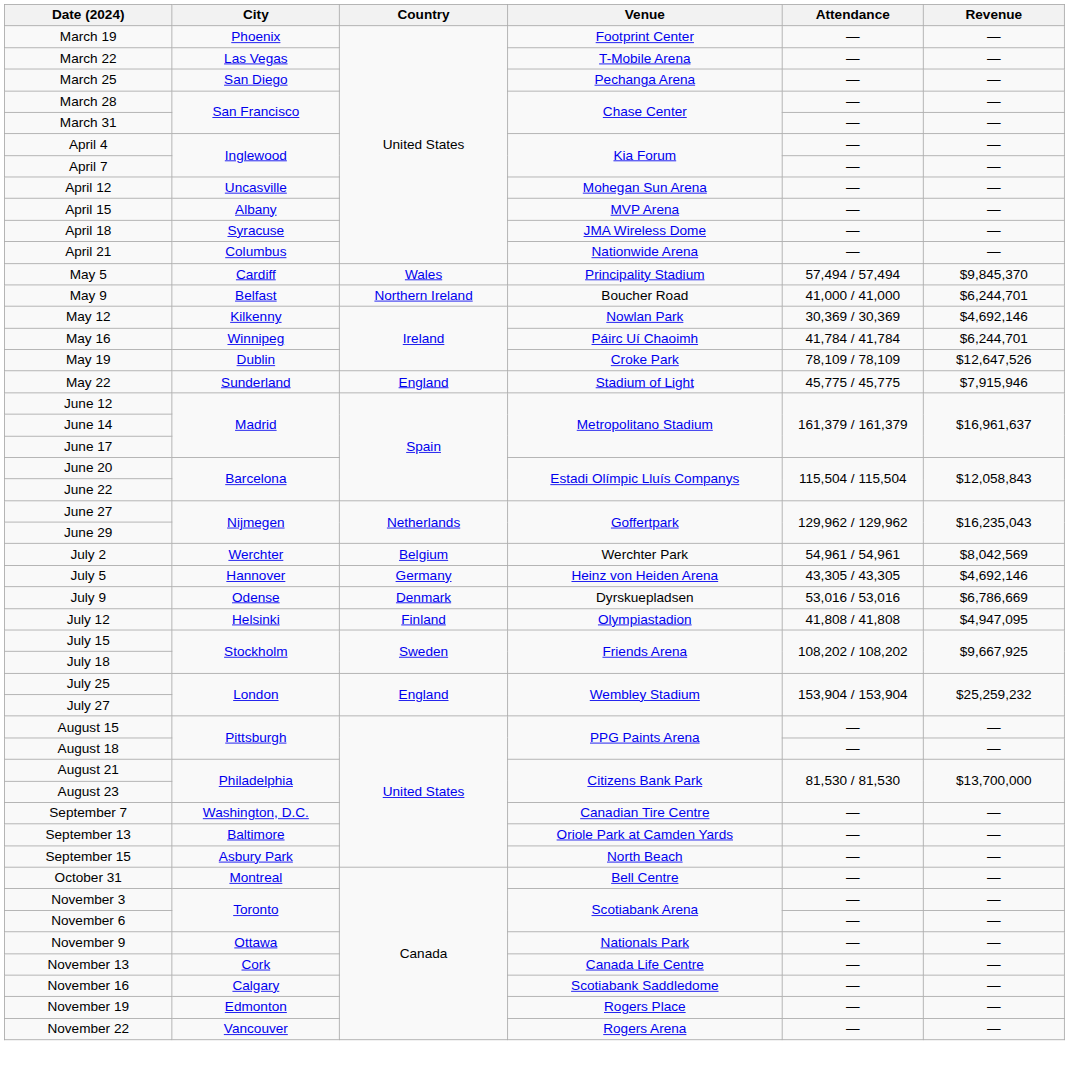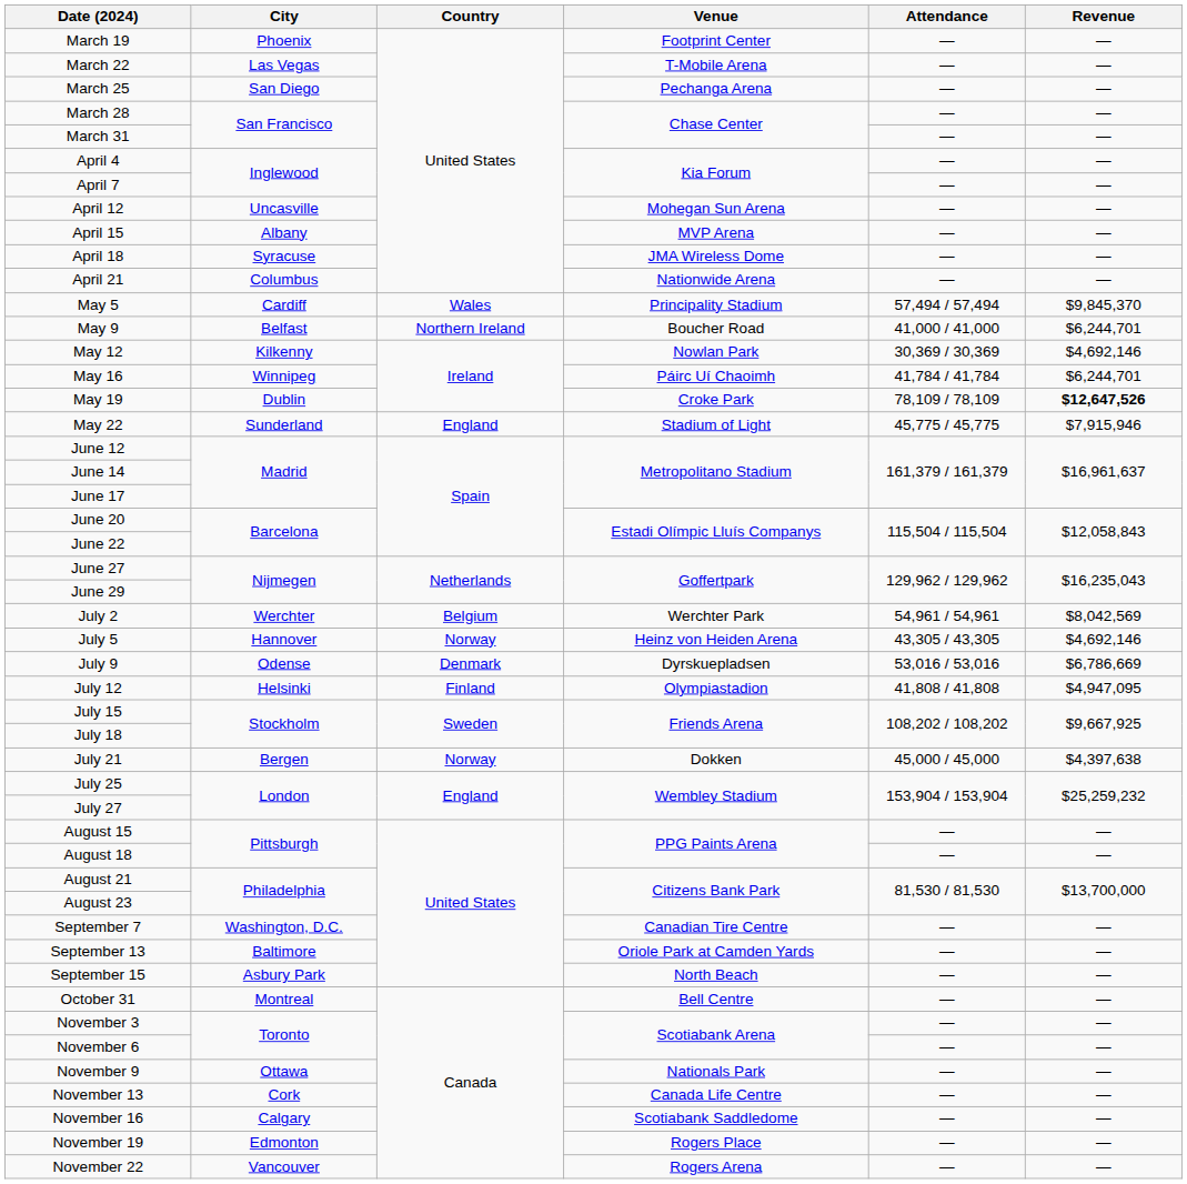 <table class="wikitable plainrowheaders" style="text-align:center;">
 <tr>
 <th scope="col" style="width:12em;">Date (2024)</th>
 <th scope="col" style="width:12em;">City</th>
 <th scope="col" style="width:12em;">Country</th>
 <th scope="col" style="width:20em;">Venue</th>
 <th scope="col" style="width:10em;">Attendance</th>
 <th scope="col" style="width:10em;">Revenue</th>
 </tr>
 <tr>
 <td>March 19</td>
 <td><a href='#'>Phoenix</a></td>
 <td rowspan="11">United States</td>
 <td><a href='#'>Footprint Center</a></td>
 <td>—</td>
 <td>—</td>
 </tr>
 <tr>
 <td>March 22</td>
 <td><a href='#'>Las Vegas</a></td>
 <td><a href='#'>T-Mobile Arena</a></td>
 <td>—</td>
 <td>—</td>
 </tr>
 <tr>
 <td>March 25</td>
 <td><a href='#'>San Diego</a></td>
 <td><a href='#'>Pechanga Arena</a></td>
 <td>—</td>
 <td>—</td>
 </tr>
 <tr>
 <td>March 28</td>
 <td rowspan="2"><a href='#'>San Francisco</a></td>
 <td rowspan="2"><a href='#'>Chase Center</a></td>
 <td>—</td>
 <td>—</td>
 </tr>
 <tr>
 <td>March 31</td>
 <td>—</td>
 <td>—</td>
 </tr>
 <tr>
 <td>April 4</td>
 <td rowspan="2"><a href='#'>Inglewood</a></td>
 <td rowspan="2"><a href='#'>Kia Forum</a></td>
 <td>—</td>
 <td>—</td>
 </tr>
 <tr>
 <td>April 7</td>
 <td>—</td>
 <td>—</td>
 </tr>
 <tr>
 <td>April 12</td>
 <td><a href='#'>Uncasville</a></td>
 <td><a href='#'>Mohegan Sun Arena</a></td>
 <td>—</td>
 <td>—</td>
 </tr>
 <tr>
 <td>April 15</td>
 <td><a href='#'>Albany</a></td>
 <td><a href='#'>MVP Arena</a></td>
 <td>—</td>
 <td>—</td>
 </tr>
 <tr>
 <td>April 18</td>
 <td><a href='#'>Syracuse</a></td>
 <td><a href='#'>JMA Wireless Dome</a></td>
 <td>—</td>
 <td>—</td>
 </tr>
 <tr>
 <td>April 21</td>
 <td><a href='#'>Columbus</a></td>
 <td><a href='#'>Nationwide Arena</a></td>
 <td>—</td>
 <td>—</td>
 </tr>
 <tr>
 <td>May 5</td>
 <td><a href='#'>Cardiff</a></td>
 <td><a href='#'>Wales</a></td>
 <td><a href='#'>Principality Stadium</a></td>
 <td>57,494 / 57,494</td>
 <td>$9,845,370</td>
 </tr>
 <tr>
 <td>May 9</td>
 <td><a href='#'>Belfast</a></td>
 <td><a href='#'>Northern Ireland</a></td>
 <td>Boucher Road</td>
 <td>41,000 / 41,000</td>
 <td>$6,244,701</td>
 </tr>
 <tr>
 <td>May 12</td>
 <td><a href='#'>Kilkenny</a></td>
 <td rowspan="3"><a href='#'>Ireland</a></td>
 <td><a href='#'>Nowlan Park</a></td>
 <td>30,369 / 30,369</td>
 <td>$4,692,146</td>
 </tr>
 <tr>
 <td>May 16</td>
 <td><a href='#'>Winnipeg</a></td>
 <td><a href='#'>Páirc Uí Chaoimh</a></td>
 <td>41,784 / 41,784</td>
 <td>$6,244,701</td>
 </tr>
 <tr>
 <td>May 19</td>
 <td><a href='#'>Dublin</a></td>
 <td><a href='#'>Croke Park</a></td>
 <td>78,109 / 78,109</td>
-<td>$12,647,526</td>
+<td><strong>$12,647,526</strong></td>
 </tr>
 <tr>
 <td>May 22</td>
 <td><a href='#'>Sunderland</a></td>
 <td><a href='#'>England</a></td>
 <td><a href='#'>Stadium of Light</a></td>
 <td>45,775 / 45,775</td>
 <td>$7,915,946</td>
 </tr>
 <tr>
 <td>June 12</td>
 <td rowspan="3"><a href='#'>Madrid</a></td>
 <td rowspan="5"><a href='#'>Spain</a></td>
 <td rowspan="3"><a href='#'>Metropolitano Stadium</a></td>
 <td rowspan="3">161,379 / 161,379</td>
 <td rowspan="3">$16,961,637</td>
 </tr>
 <tr>
 <td>June 14</td>
 </tr>
 <tr>
 <td>June 17</td>
 </tr>
 <tr>
 <td>June 20</td>
 <td rowspan="2"><a href='#'>Barcelona</a></td>
 <td rowspan="2"><a href='#'>Estadi Olímpic Lluís Companys</a></td>
 <td rowspan="2">115,504 /  115,504</td>
 <td rowspan="2">$12,058,843</td>
 </tr>
 <tr>
 <td>June 22</td>
 </tr>
 <tr>
 <td>June 27</td>
 <td rowspan="2"><a href='#'>Nijmegen</a></td>
 <td rowspan="2"><a href='#'>Netherlands</a></td>
 <td rowspan="2"><a href='#'>Goffertpark</a></td>
 <td rowspan="2">129,962 / 129,962</td>
 <td rowspan="2">$16,235,043</td>
 </tr>
 <tr>
 <td>June 29</td>
 </tr>
 <tr>
 <td>July 2</td>
 <td><a href='#'>Werchter</a></td>
 <td><a href='#'>Belgium</a></td>
 <td>Werchter Park</td>
 <td>54,961 / 54,961</td>
 <td>$8,042,569</td>
 </tr>
 <tr>
 <td>July 5</td>
 <td><a href='#'>Hannover</a></td>
-<td><a href='#'>Germany</a></td>
+<td><a href='#'>Norway</a></td>
 <td><a href='#'>Heinz von Heiden Arena</a></td>
 <td>43,305 / 43,305</td>
 <td>$4,692,146</td>
 </tr>
 <tr>
 <td>July 9</td>
 <td><a href='#'>Odense</a></td>
 <td><a href='#'>Denmark</a></td>
 <td>Dyrskuepladsen</td>
 <td>53,016 / 53,016</td>
 <td>$6,786,669</td>
 </tr>
 <tr>
 <td>July 12</td>
 <td><a href='#'>Helsinki</a></td>
 <td><a href='#'>Finland</a></td>
 <td><a href='#'>Olympiastadion</a></td>
 <td>41,808 / 41,808</td>
 <td>$4,947,095</td>
 </tr>
 <tr>
 <td>July 15</td>
 <td rowspan="2"><a href='#'>Stockholm</a></td>
 <td rowspan="2"><a href='#'>Sweden</a></td>
 <td rowspan="2"><a href='#'>Friends Arena</a></td>
 <td rowspan="2">108,202 /  108,202</td>
 <td rowspan="2">$9,667,925</td>
 </tr>
 <tr>
 <td>July 18</td>
+</tr>
+<tr>
+<td>July 21</td>
+<td><a href='#'>Bergen</a></td>
+<td><a href='#'>Norway</a></td>
+<td>Dokken</td>
+<td>45,000 / 45,000</td>
+<td>$4,397,638</td>
 </tr>
 <tr>
 <td>July 25</td>
 <td rowspan="2"><a href='#'>London</a></td>
 <td rowspan="2"><a href='#'>England</a></td>
 <td rowspan="2"><a href='#'>Wembley Stadium</a></td>
 <td rowspan="2">153,904 / 153,904</td>
 <td rowspan="2">$25,259,232</td>
 </tr>
 <tr>
 <td>July 27</td>
 </tr>
 <tr>
 <td>August 15</td>
 <td rowspan="2"><a href='#'>Pittsburgh</a></td>
 <td rowspan="7"><a href='#'>United States</a></td>
 <td rowspan="2"><a href='#'>PPG Paints Arena</a></td>
 <td>—</td>
 <td>—</td>
 </tr>
 <tr>
 <td>August 18</td>
 <td>—</td>
 <td>—</td>
 </tr>
 <tr>
 <td>August 21</td>
 <td rowspan="2"><a href='#'>Philadelphia</a></td>
 <td rowspan="2"><a href='#'>Citizens Bank Park</a></td>
 <td rowspan="2">81,530 / 81,530</td>
 <td rowspan="2">$13,700,000</td>
 </tr>
 <tr>
 <td>August 23</td>
 </tr>
 <tr>
 <td>September 7</td>
 <td><a href='#'>Washington, D.C.</a></td>
 <td><a href='#'>Canadian Tire Centre</a></td>
 <td>—</td>
 <td>—</td>
 </tr>
 <tr>
 <td>September 13</td>
 <td><a href='#'>Baltimore</a></td>
 <td><a href='#'>Oriole Park at Camden Yards</a></td>
 <td>—</td>
 <td>—</td>
 </tr>
 <tr>
 <td>September 15 </td>
 <td><a href='#'>Asbury Park</a></td>
 <td><a href='#'>North Beach</a></td>
 <td>—</td>
 <td>—</td>
 </tr>
 <tr>
 <td>October 31</td>
 <td><a href='#'>Montreal</a></td>
 <td rowspan="8">Canada</td>
 <td><a href='#'>Bell Centre</a></td>
 <td>—</td>
 <td>—</td>
 </tr>
 <tr>
 <td>November 3</td>
 <td rowspan="2"><a href='#'>Toronto</a></td>
 <td rowspan="2"><a href='#'>Scotiabank Arena</a></td>
 <td>—</td>
 <td>—</td>
 </tr>
 <tr>
 <td>November 6</td>
 <td>—</td>
 <td>—</td>
 </tr>
 <tr>
 <td>November 9</td>
 <td><a href='#'>Ottawa</a></td>
 <td><a href='#'>Nationals Park</a></td>
 <td>—</td>
 <td>—</td>
 </tr>
 <tr>
 <td>November 13</td>
 <td><a href='#'>Cork</a></td>
 <td><a href='#'>Canada Life Centre</a></td>
 <td>—</td>
 <td>—</td>
 </tr>
 <tr>
 <td>November 16</td>
 <td><a href='#'>Calgary</a></td>
 <td><a href='#'>Scotiabank Saddledome</a></td>
 <td>—</td>
 <td>—</td>
 </tr>
 <tr>
 <td>November 19</td>
 <td><a href='#'>Edmonton</a></td>
 <td><a href='#'>Rogers Place</a></td>
 <td>—</td>
 <td>—</td>
 </tr>
 <tr>
 <td>November 22</td>
 <td><a href='#'>Vancouver</a></td>
 <td><a href='#'>Rogers Arena</a></td>
 <td>—</td>
 <td>—</td>
 </tr>
 </table>
